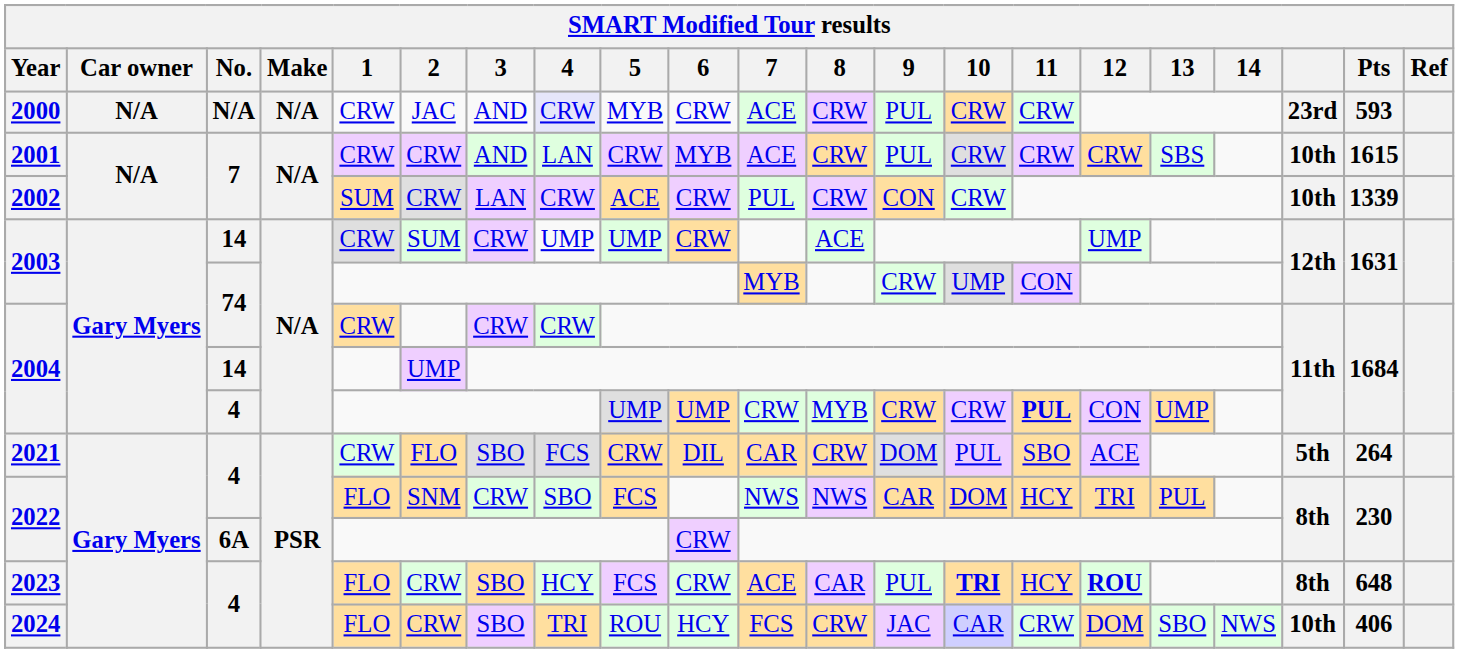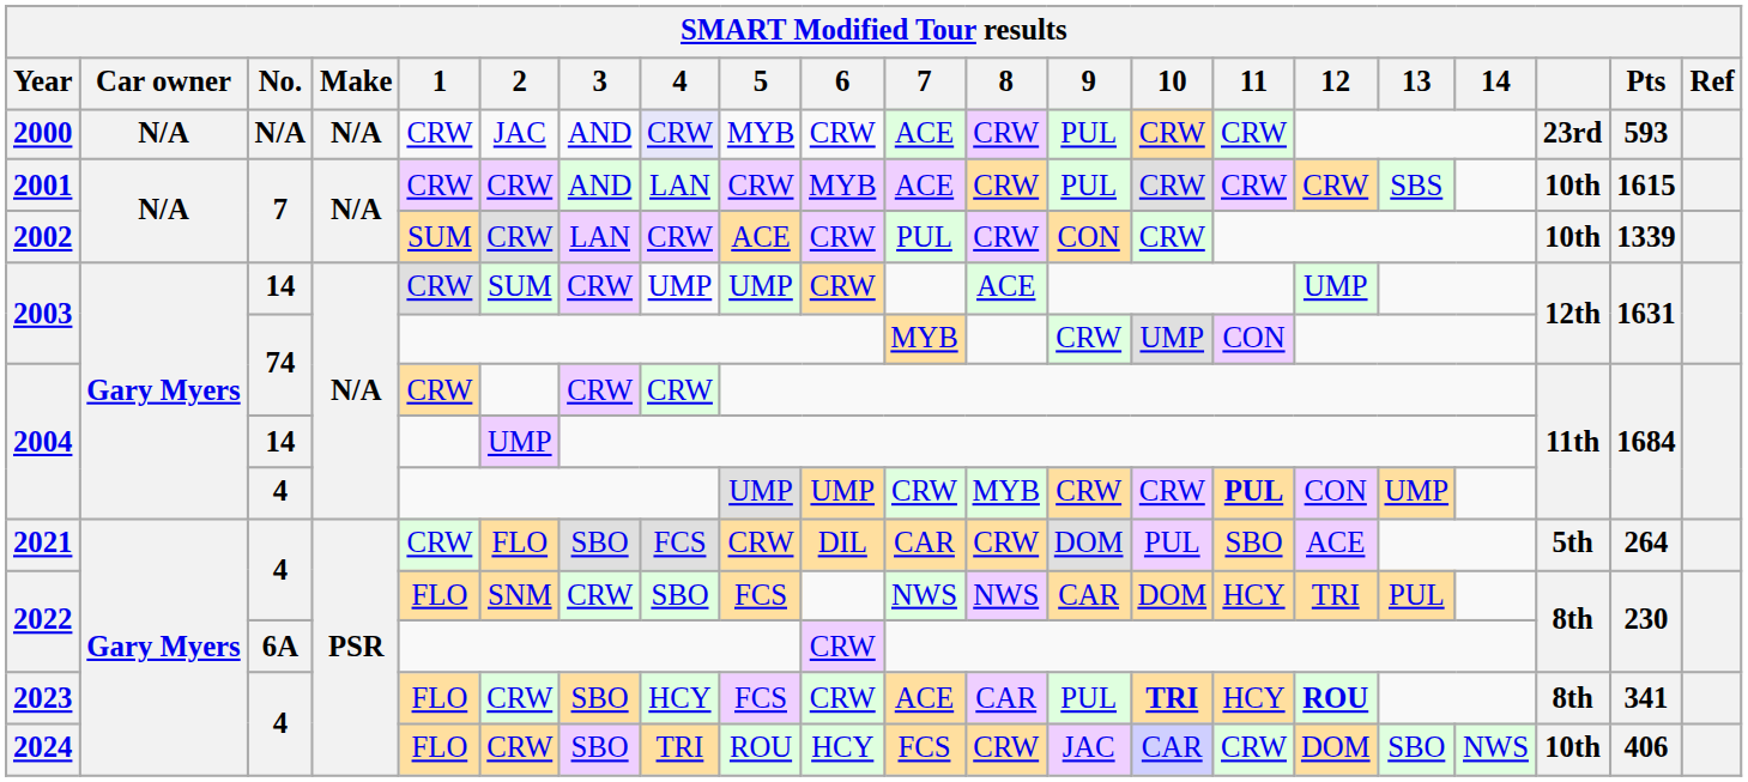 <table class="wikitable" style="text-align:center; font-size:75%">
 <tr>
 <th colspan=38><a href='#'>SMART Modified Tour</a> results</th>
 </tr>
 <tr>
 <th>Year</th>
 <th>Car owner</th>
 <th>No.</th>
 <th>Make</th>
 <th>1</th>
 <th>2</th>
 <th>3</th>
 <th>4</th>
 <th>5</th>
 <th>6</th>
 <th>7</th>
 <th>8</th>
 <th>9</th>
 <th>10</th>
 <th>11</th>
 <th>12</th>
 <th>13</th>
 <th>14</th>
 <th></th>
 <th>Pts</th>
 <th>Ref</th>
 </tr>
 <tr>
 <th><a href='#'>2000</a></th>
 <th>N/A</th>
 <th>N/A</th>
 <th>N/A</th>
 <td><a href='#'>CRW</a></td>
 <td><a href='#'>JAC</a></td>
 <td><a href='#'>AND</a></td>
 <td style="background: lavender;"><a href='#'>CRW</a></td>
 <td><a href='#'>MYB</a></td>
 <td><a href='#'>CRW</a></td>
 <td style="background:#DFFFDF;"><a href='#'>ACE</a><br></td>
 <td style="background:#EFCFFF;"><a href='#'>CRW</a><br></td>
 <td style="background:#DFFFDF;"><a href='#'>PUL</a><br></td>
 <td style="background:#FFDF9F;"><a href='#'>CRW</a><br></td>
 <td style="background:#DFFFDF;"><a href='#'>CRW</a><br></td>
 <td colspan=3></td>
 <th>23rd</th>
 <th>593</th>
 <th></th>
 </tr>
 <tr>
 <th><a href='#'>2001</a></th>
 <th rowspan=2>N/A</th>
 <th rowspan=2>7</th>
 <th rowspan=2>N/A</th>
 <td style="background:#EFCFFF;"><a href='#'>CRW</a><br></td>
 <td style="background:#EFCFFF;"><a href='#'>CRW</a><br></td>
 <td style="background:#DFFFDF;"><a href='#'>AND</a><br></td>
 <td style="background:#DFFFDF;"><a href='#'>LAN</a><br></td>
 <td style="background:#EFCFFF;"><a href='#'>CRW</a><br></td>
 <td style="background:#EFCFFF;"><a href='#'>MYB</a><br></td>
 <td style="background:#EFCFFF;"><a href='#'>ACE</a><br></td>
 <td style="background:#FFDF9F;"><a href='#'>CRW</a><br></td>
 <td style="background:#DFFFDF;"><a href='#'>PUL</a><br></td>
 <td style="background:#DFDFDF;"><a href='#'>CRW</a><br></td>
 <td style="background:#EFCFFF;"><a href='#'>CRW</a><br></td>
 <td style="background:#FFDF9F;"><a href='#'>CRW</a><br></td>
 <td style="background:#DFFFDF;"><a href='#'>SBS</a><br></td>
 <td></td>
 <th>10th</th>
 <th>1615</th>
 <th></th>
 </tr>
 <tr>
 <th><a href='#'>2002</a></th>
 <td style="background:#FFDF9F;"><a href='#'>SUM</a><br></td>
 <td style="background:#DFDFDF;"><a href='#'>CRW</a><br></td>
 <td style="background:#EFCFFF;"><a href='#'>LAN</a><br></td>
 <td style="background:#EFCFFF;"><a href='#'>CRW</a><br></td>
 <td style="background:#FFDF9F;"><a href='#'>ACE</a><br></td>
 <td style="background:#EFCFFF;"><a href='#'>CRW</a><br></td>
 <td style="background:#DFFFDF;"><a href='#'>PUL</a><br></td>
 <td style="background:#EFCFFF;"><a href='#'>CRW</a><br></td>
 <td style="background:#FFDF9F;"><a href='#'>CON</a><br></td>
 <td style="background:#DFFFDF;"><a href='#'>CRW</a><br></td>
 <td colspan=4></td>
 <th>10th</th>
 <th>1339</th>
 <th></th>
 </tr>
 <tr>
 <th rowspan=2><a href='#'>2003</a></th>
 <th rowspan=5><a href='#'>Gary Myers</a></th>
 <th>14</th>
 <th rowspan=5>N/A</th>
 <td style="background:#DFDFDF;"><a href='#'>CRW</a><br></td>
 <td style="background:#DFFFDF;"><a href='#'>SUM</a><br></td>
 <td style="background:#EFCFFF;"><a href='#'>CRW</a><br></td>
 <td><a href='#'>UMP</a></td>
 <td style="background:#DFFFDF;"><a href='#'>UMP</a><br></td>
 <td style="background:#FFDF9F;"><a href='#'>CRW</a><br></td>
 <td></td>
 <td style="background:#DFFFDF;"><a href='#'>ACE</a><br></td>
 <td colspan=3></td>
 <td style="background:#DFFFDF;"><a href='#'>UMP</a><br></td>
 <td colspan=2></td>
 <th rowspan=2>12th</th>
 <th rowspan=2>1631</th>
 <th rowspan=2></th>
 </tr>
 <tr>
 <th rowspan=2>74</th>
 <td colspan=6></td>
 <td style="background:#FFDF9F;"><a href='#'>MYB</a><br></td>
 <td></td>
 <td style="background:#DFFFDF;"><a href='#'>CRW</a><br></td>
 <td style="background:#DFDFDF;"><a href='#'>UMP</a><br></td>
 <td style="background:#EFCFFF;"><a href='#'>CON</a><br></td>
 <td colspan=3></td>
 </tr>
 <tr>
 <th rowspan=3><a href='#'>2004</a></th>
 <td style="background:#FFDF9F;"><a href='#'>CRW</a><br></td>
 <td></td>
 <td style="background:#EFCFFF;"><a href='#'>CRW</a><br></td>
 <td style="background:#DFFFDF;"><a href='#'>CRW</a><br></td>
 <td colspan=10></td>
 <th rowspan=3>11th</th>
 <th rowspan=3>1684</th>
 <th rowspan=3></th>
 </tr>
 <tr>
 <th>14</th>
 <td></td>
 <td style="background:#EFCFFF;"><a href='#'>UMP</a><br></td>
 <td colspan=12></td>
 </tr>
 <tr>
 <th>4</th>
 <td colspan=4></td>
 <td style="background:#DFDFDF;"><a href='#'>UMP</a><br></td>
 <td style="background:#FFDF9F;"><a href='#'>UMP</a><br></td>
 <td style="background:#DFFFDF;"><a href='#'>CRW</a><br></td>
 <td style="background:#DFFFDF;"><a href='#'>MYB</a><br></td>
 <td style="background:#FFDF9F;"><a href='#'>CRW</a><br></td>
 <td style="background:#EFCFFF;"><a href='#'>CRW</a><br></td>
 <td style="background:#FFDF9F;"><strong><a href='#'>PUL</a></strong><br></td>
 <td style="background:#EFCFFF;"><a href='#'>CON</a><br></td>
 <td style="background:#FFDF9F;"><a href='#'>UMP</a><br></td>
 <td></td>
 </tr>
 <tr>
 <th><a href='#'>2021</a></th>
 <th rowspan=5><a href='#'>Gary Myers</a></th>
 <th rowspan=2>4</th>
 <th rowspan=5>PSR</th>
 <td style="background:#DFFFDF;"><a href='#'>CRW</a><br></td>
 <td style="background:#FFDF9F;"><a href='#'>FLO</a><br></td>
 <td style="background:#DFDFDF;"><a href='#'>SBO</a><br></td>
 <td style="background:#DFDFDF;"><a href='#'>FCS</a><br></td>
 <td style="background:#FFDF9F;"><a href='#'>CRW</a><br></td>
 <td style="background:#FFDF9F;"><a href='#'>DIL</a><br></td>
 <td style="background:#FFDF9F;"><a href='#'>CAR</a><br></td>
 <td style="background:#FFDF9F;"><a href='#'>CRW</a><br></td>
 <td style="background:#DFDFDF;"><a href='#'>DOM</a><br></td>
 <td style="background:#EFCFFF;"><a href='#'>PUL</a><br></td>
 <td style="background:#FFDF9F;"><a href='#'>SBO</a><br></td>
 <td style="background:#EFCFFF;"><a href='#'>ACE</a><br></td>
 <td colspan=2></td>
 <th>5th</th>
 <th>264</th>
 <th></th>
 </tr>
 <tr>
 <th rowspan=2><a href='#'>2022</a></th>
 <td style="background:#FFDF9F;"><a href='#'>FLO</a><br></td>
 <td style="background:#FFDF9F;"><a href='#'>SNM</a><br></td>
 <td style="background:#DFFFDF;"><a href='#'>CRW</a><br></td>
 <td style="background:#DFFFDF;"><a href='#'>SBO</a><br></td>
 <td style="background:#FFDF9F;"><a href='#'>FCS</a><br></td>
 <td></td>
 <td style="background:#DFFFDF;"><a href='#'>NWS</a><br></td>
 <td style="background:#EFCFFF;"><a href='#'>NWS</a><br></td>
 <td style="background:#FFDF9F;"><a href='#'>CAR</a><br></td>
 <td style="background:#FFDF9F;"><a href='#'>DOM</a><br></td>
 <td style="background:#FFDF9F;"><a href='#'>HCY</a><br></td>
 <td style="background:#FFDF9F;"><a href='#'>TRI</a><br></td>
 <td style="background:#FFDF9F;"><a href='#'>PUL</a><br></td>
 <td></td>
 <th rowspan=2>8th</th>
 <th rowspan=2>230</th>
 <th rowspan=2></th>
 </tr>
 <tr>
 <th>6A</th>
 <td colspan=5></td>
 <td style="background:#EFCFFF;"><a href='#'>CRW</a><br></td>
 <td colspan=8></td>
 </tr>
 <tr>
 <th><a href='#'>2023</a></th>
 <th rowspan=2>4</th>
 <td style="background:#FFDF9F;"><a href='#'>FLO</a><br></td>
 <td style="background:#DFFFDF;"><a href='#'>CRW</a><br></td>
 <td style="background:#FFDF9F;"><a href='#'>SBO</a><br></td>
 <td style="background:#DFFFDF;"><a href='#'>HCY</a><br></td>
 <td style="background:#EFCFFF;"><a href='#'>FCS</a><br></td>
 <td style="background:#DFFFDF;"><a href='#'>CRW</a><br></td>
 <td style="background:#FFDF9F;"><a href='#'>ACE</a><br></td>
 <td style="background:#EFCFFF;"><a href='#'>CAR</a><br></td>
 <td style="background:#DFFFDF;"><a href='#'>PUL</a><br></td>
 <td style="background:#FFDF9F;"><strong><a href='#'>TRI</a></strong><br></td>
 <td style="background:#FFDF9F;"><a href='#'>HCY</a><br></td>
 <td style="background:#DFFFDF;"><strong><a href='#'>ROU</a></strong><br></td>
 <td colspan=2></td>
 <th>8th</th>
-<th>648</th>
+<th>341</th>
 <th></th>
 </tr>
 <tr>
 <th><a href='#'>2024</a></th>
 <td style="background:#FFDF9F;"><a href='#'>FLO</a><br></td>
 <td style="background:#FFDF9F;"><a href='#'>CRW</a><br></td>
 <td style="background:#EFCFFF;"><a href='#'>SBO</a><br></td>
 <td style="background:#FFDF9F;"><a href='#'>TRI</a><br></td>
 <td style="background:#DFFFDF;"><a href='#'>ROU</a><br></td>
 <td style="background:#DFFFDF;"><a href='#'>HCY</a><br></td>
 <td style="background:#FFDF9F;"><a href='#'>FCS</a><br></td>
 <td style="background:#FFDF9F;"><a href='#'>CRW</a><br></td>
 <td style="background:#EFCFFF;"><a href='#'>JAC</a><br></td>
 <td style="background:#CFCFFF;"><a href='#'>CAR</a><br></td>
 <td style="background:#DFFFDF;"><a href='#'>CRW</a><br></td>
 <td style="background:#FFDF9F;"><a href='#'>DOM</a><br></td>
 <td style="background:#DFFFDF;"><a href='#'>SBO</a><br></td>
 <td style="background:#DFFFDF;"><a href='#'>NWS</a><br></td>
 <th>10th</th>
 <th>406</th>
 <th></th>
 </tr>
 </table>
